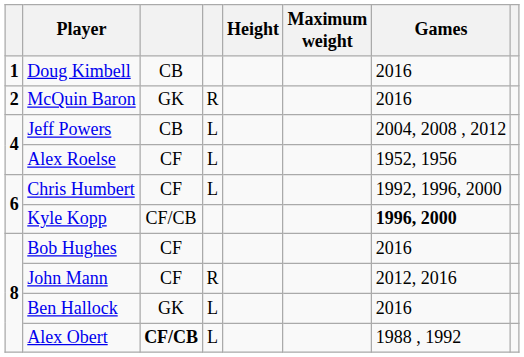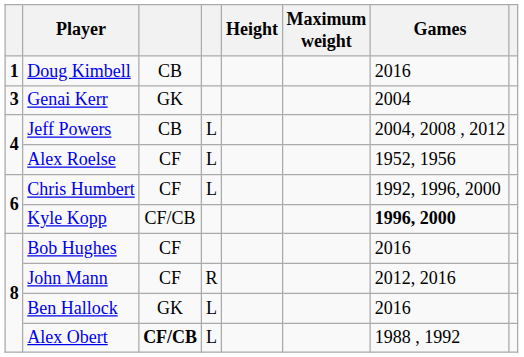 <table class="wikitable sortable" style="text-align: left; font-size: 90%; margin-left: 1em;">
 <tr>
 <th></th>
 <th>Player</th>
 <th></th>
 <th></th>
 <th>Height</th>
 <th>Maximum<br>weight</th>
 <th>Games</th>
 <th></th>
 </tr>
 <tr>
 <td style="text-align: center;"><strong>1</strong></td>
 <td data-sort-value="Kimbell, Doug"><a href='#'>Doug Kimbell</a></td>
 <td style="text-align: center;">CB</td>
 <td style="text-align: center;"></td>
 <td><strong></strong></td>
 <td></td>
 <td>2016</td>
 <td></td>
 </tr>
 <tr>
-<td style="text-align: center;"><strong>2</strong></td>
-<td data-sort-value="Baron, McQuin"><a href='#'>McQuin Baron</a></td>
+<td style="text-align: center;"><strong>3</strong></td>
+<td data-sort-value="Kerr, Genai"><a href='#'>Genai Kerr</a></td>
 <td style="text-align: center;">GK</td>
-<td style="text-align: center;">R</td>
+<td style="text-align: center;"></td>
 <td><strong></strong></td>
 <td></td>
-<td>2016</td>
+<td>2004</td>
 <td></td>
 </tr>
 <tr>
 <td rowspan="2" style="text-align: center;"><strong>4</strong></td>
 <td data-sort-value="Powers, Jeff"><a href='#'>Jeff Powers</a></td>
 <td style="text-align: center;">CB</td>
 <td style="text-align: center;">L</td>
 <td><strong></strong></td>
 <td></td>
 <td>2004, 2008 , 2012</td>
 <td></td>
 </tr>
 <tr>
 <td data-sort-value="Roelse, Alex"><a href='#'>Alex Roelse</a></td>
 <td style="text-align: center;">CF</td>
 <td style="text-align: center;">L</td>
 <td><strong></strong></td>
 <td></td>
 <td>1952, 1956</td>
 <td></td>
 </tr>
 <tr>
 <td rowspan="2" style="text-align: center;"><strong>6</strong></td>
 <td data-sort-value="Humbert, Chris"><a href='#'>Chris Humbert</a></td>
 <td style="text-align: center;">CF</td>
 <td style="text-align: center;">L</td>
 <td><strong></strong></td>
 <td></td>
 <td>1992, 1996, 2000</td>
 <td></td>
 </tr>
 <tr>
 <td data-sort-value="Kopp, Kyle"><a href='#'>Kyle Kopp</a></td>
 <td style="text-align: center;">CF/CB</td>
 <td style="text-align: center;"></td>
 <td><strong></strong></td>
 <td></td>
 <td><strong>1996, 2000</strong></td>
 <td></td>
 </tr>
 <tr>
 <td rowspan="4" style="text-align: center;"><strong>8</strong></td>
 <td data-sort-value="Hughes, Bob"><a href='#'>Bob Hughes</a></td>
 <td style="text-align: center;">CF</td>
 <td style="text-align: center;"></td>
 <td><strong></strong></td>
 <td></td>
 <td>2016</td>
 <td></td>
 </tr>
 <tr>
 <td data-sort-value="Mann, John"><a href='#'>John Mann</a></td>
 <td style="text-align: center;">CF</td>
 <td style="text-align: center;">R</td>
 <td><strong></strong></td>
 <td></td>
 <td>2012, 2016</td>
 <td></td>
 </tr>
 <tr>
 <td data-sort-value="Hallock, Ben"><a href='#'>Ben Hallock</a></td>
 <td style="text-align: center;">GK</td>
 <td style="text-align: center;">L</td>
 <td><strong></strong></td>
 <td></td>
 <td>2016</td>
 <td></td>
 </tr>
 <tr>
 <td data-sort-value="Obert, Alex"><a href='#'>Alex Obert</a></td>
 <td style="text-align: center;"><strong>CF/CB</strong></td>
 <td style="text-align: center;">L</td>
 <td><strong></strong></td>
 <td></td>
 <td>1988 , 1992</td>
 <td></td>
 </tr>
 </table>
